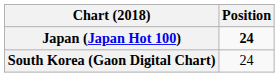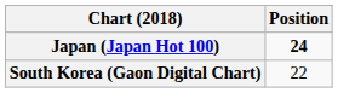 <table class="wikitable plainrowheaders" style="text-align:center;">
 <tr>
 <th>Chart (2018)</th>
 <th>Position</th>
 </tr>
 <tr>
 <th scope="row">Japan (<a href='#'>Japan Hot 100</a>)</th>
 <td><strong>24</strong></td>
 </tr>
 <tr>
 <th scope="row">South Korea (Gaon Digital Chart)</th>
-<td>24</td>
+<td>22</td>
 </tr>
 </table>
